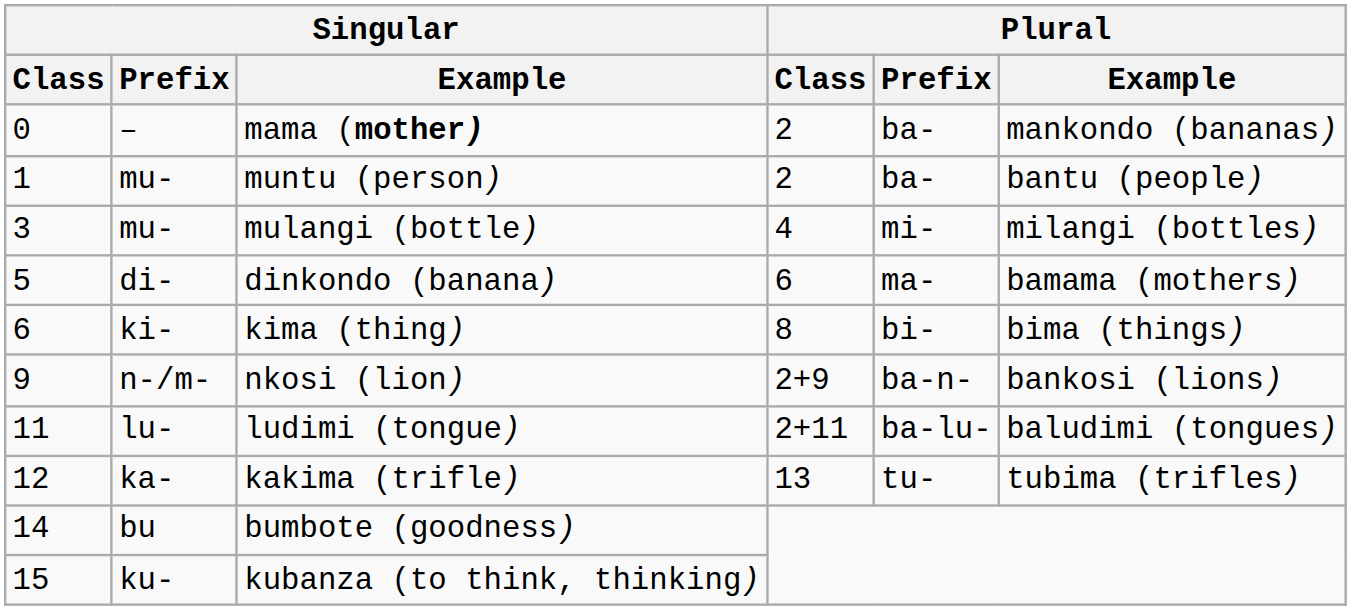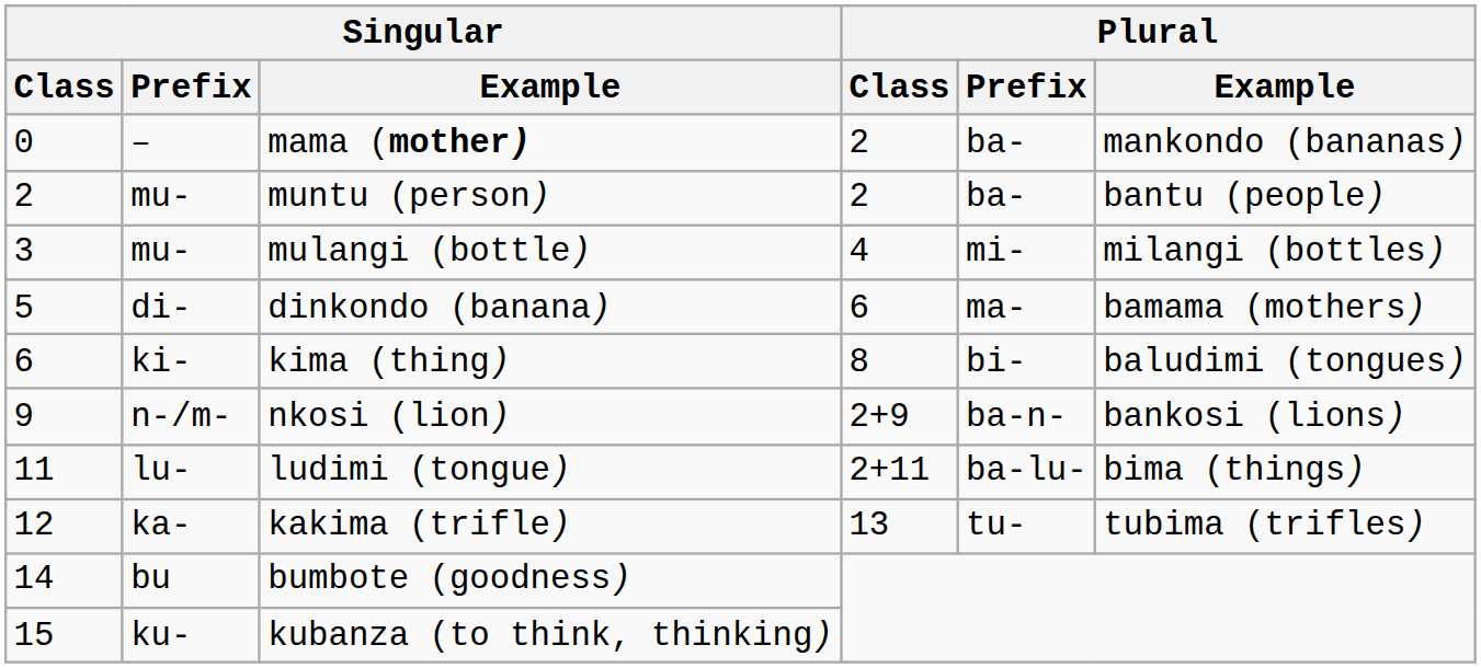 <table class="wikitable">
 <tr>
 <th colspan=3 align="center">Singular</th>
 <th colspan=3 align="center">Plural</th>
 </tr>
 <tr>
 <th>Class</th>
 <th>Prefix</th>
 <th>Example</th>
 <th>Class</th>
 <th>Prefix</th>
 <th>Example</th>
 </tr>
 <tr>
 <td>0</td>
 <td>–</td>
 <td>mama (<strong>mother<em>)</td>
 <td>2</td>
 <td>ba-</td>
 <td>mankondo (</em>bananas<em>)</td>
 </tr>
 <tr>
-<td>1</td>
+<td>2</td>
 <td>mu-</td>
 <td>muntu (</em>person<em>)</td>
 <td>2</td>
 <td>ba-</td>
 <td>bantu (</em>people<em>)</td>
 </tr>
 <tr>
 <td>3</td>
 <td>mu-</td>
 <td>mulangi (</em>bottle<em>)</td>
 <td>4</td>
 <td>mi-</td>
 <td>milangi (</em>bottles<em>)</td>
 </tr>
 <tr>
 <td>5</td>
 <td>di-</td>
 <td>dinkondo (</em>banana<em>)</td>
 <td>6</td>
 <td>ma-</td>
 <td>bamama (</em>mothers<em>)</td>
 </tr>
 <tr>
 <td>6</td>
 <td>ki-</td>
 <td>kima (</em>thing<em>)</td>
 <td>8</td>
 <td>bi-</td>
-<td>bima (</em>things<em>)</td>
+<td>baludimi (</em>tongues<em>)</td>
 </tr>
 <tr>
 <td>9</td>
 <td>n-/m-</td>
 <td>nkosi (</em>lion<em>)</td>
 <td>2+9</td>
 <td>ba-n-</td>
 <td>bankosi (</em>lions<em>)</td>
 </tr>
 <tr>
 <td>11</td>
 <td>lu-</td>
 <td>ludimi (</em>tongue<em>)</td>
 <td>2+11</td>
 <td>ba-lu-</td>
-<td>baludimi (</em>tongues<em>)</td>
+<td>bima (</em>things<em>)</td>
 </tr>
 <tr>
 <td>12</td>
 <td>ka-</td>
 <td>kakima (</em>trifle<em>)</td>
 <td>13</td>
 <td>tu-</td>
 <td>tubima (</em>trifles<em>)</td>
 </tr>
 <tr>
 <td>14</td>
 <td>bu</td>
 <td>bumbote (</em>goodness<em>)</td>
 </tr>
 <tr>
 <td>15</td>
 <td>ku-</td>
 <td>kubanza (</em>to think, thinking<em>)</td>
 </tr>
 </table>
